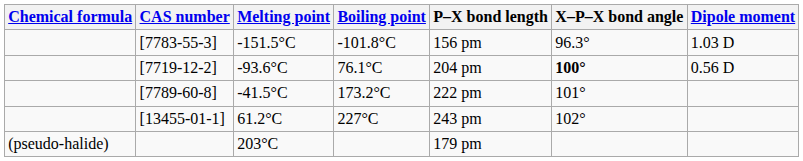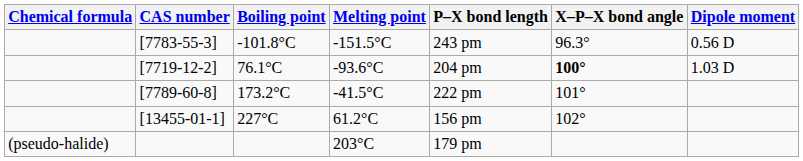 <table class="wikitable">
 <tr>
 <th><a href='#'>Chemical formula</a></th>
 <th><a href='#'>CAS number</a></th>
+<th><a href='#'>Boiling point</a></th>
 <th><a href='#'>Melting point</a></th>
-<th><a href='#'>Boiling point</a></th>
 <th>P–X bond length</th>
 <th>X–P–X bond angle</th>
 <th><a href='#'>Dipole moment</a></th>
 </tr>
 <tr>
 <td></td>
 <td>[7783-55-3]</td>
+<td>-101.8°C</td>
 <td>-151.5°C</td>
-<td>-101.8°C</td>
-<td>156 pm</td>
+<td>243 pm</td>
 <td>96.3°</td>
+<td>0.56 D</td>
+</tr>
+<tr>
+<td></td>
+<td>[7719-12-2]</td>
+<td>76.1°C</td>
+<td>-93.6°C</td>
+<td>204 pm</td>
+<td><strong>100°</strong></td>
 <td>1.03 D</td>
 </tr>
 <tr>
 <td></td>
-<td>[7719-12-2]</td>
-<td>-93.6°C</td>
-<td>76.1°C</td>
-<td>204 pm</td>
-<td><strong>100°</strong></td>
-<td>0.56 D</td>
-</tr>
-<tr>
-<td></td>
 <td>[7789-60-8]</td>
+<td>173.2°C</td>
 <td>-41.5°C</td>
-<td>173.2°C</td>
 <td>222 pm</td>
 <td>101°</td>
 <td> </td>
 </tr>
 <tr>
 <td></td>
 <td>[13455-01-1]</td>
+<td>227°C</td>
 <td>61.2°C</td>
-<td>227°C</td>
-<td>243 pm</td>
+<td>156 pm</td>
 <td>102°</td>
 <td> </td>
 </tr>
 <tr>
 <td> (pseudo-halide)</td>
 <td></td>
+<td></td>
 <td>203°C</td>
-<td></td>
 <td>179 pm</td>
 <td></td>
 <td></td>
 </tr>
 </table>
